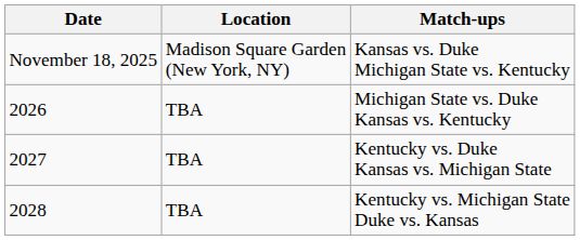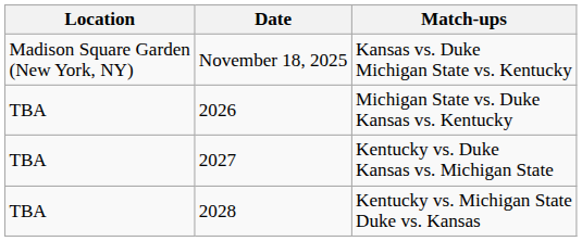 <table class=wikitable>
 <tr>
+<th>Location</th>
 <th>Date</th>
-<th>Location</th>
 <th>Match-ups</th>
 </tr>
 <tr>
+<td>Madison Square Garden<br>(New York, NY)</td>
 <td>November 18, 2025</td>
-<td>Madison Square Garden<br>(New York, NY)</td>
 <td>Kansas vs. Duke<br>Michigan State vs. Kentucky</td>
 </tr>
 <tr>
+<td>TBA<br></td>
 <td>2026</td>
-<td>TBA<br></td>
 <td>Michigan State vs. Duke<br>Kansas vs. Kentucky</td>
 </tr>
 <tr>
+<td>TBA<br></td>
 <td>2027</td>
-<td>TBA<br></td>
 <td>Kentucky vs. Duke<br>Kansas vs. Michigan State</td>
 </tr>
 <tr>
+<td>TBA<br></td>
 <td>2028</td>
-<td>TBA<br></td>
 <td>Kentucky vs. Michigan State<br>Duke vs. Kansas</td>
 </tr>
 </table>
